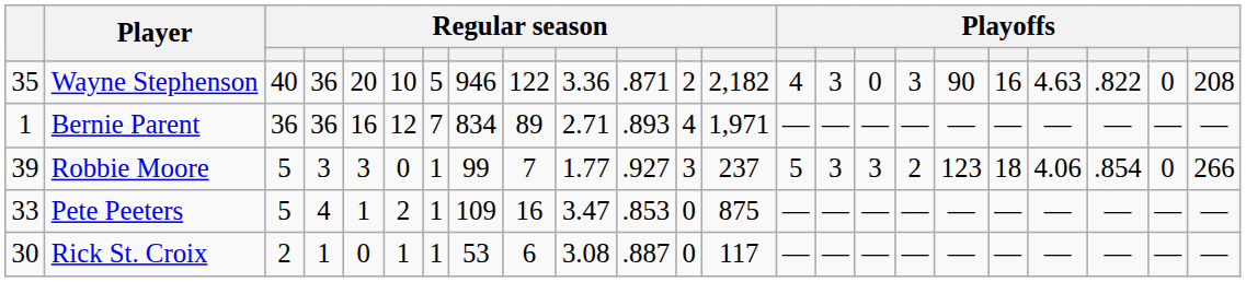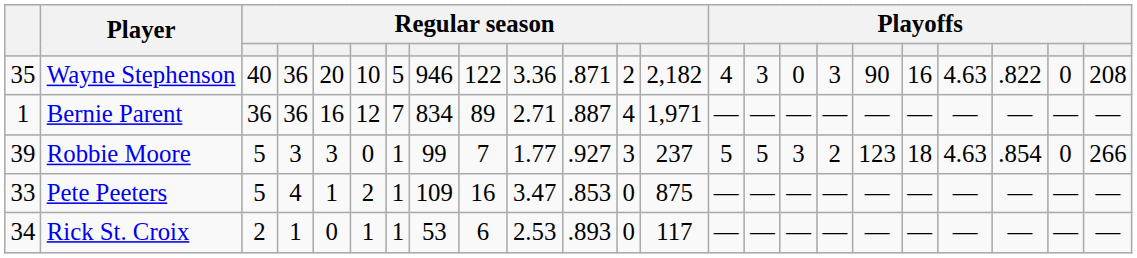 <table class="wikitable plainrowheaders" style="text-align:center;">
 <tr>
 <th scope="col" rowspan="2"></th>
 <th scope="col" rowspan="2">Player</th>
 <th scope=colgroup colspan=11>Regular season</th>
 <th scope=colgroup colspan=10>Playoffs</th>
 </tr>
 <tr>
 <th scope="col"></th>
 <th scope="col"></th>
 <th scope="col"></th>
 <th scope="col"></th>
 <th scope="col"></th>
 <th scope="col"></th>
 <th scope="col"></th>
 <th scope="col"></th>
 <th scope="col"></th>
 <th scope="col"></th>
 <th scope="col"></th>
 <th scope="col"></th>
 <th scope="col"></th>
 <th scope="col"></th>
 <th scope="col"></th>
 <th scope="col"></th>
 <th scope="col"></th>
 <th scope="col"></th>
 <th scope="col"></th>
 <th scope="col"></th>
 <th scope="col"></th>
 </tr>
 <tr>
 <td scope="row">35</td>
 <td align="left"><a href='#'>Wayne Stephenson</a></td>
 <td>40</td>
 <td>36</td>
 <td>20</td>
 <td>10</td>
 <td>5</td>
 <td>946</td>
 <td>122</td>
 <td>3.36</td>
 <td>.871</td>
 <td>2</td>
 <td>2,182</td>
 <td>4</td>
 <td>3</td>
 <td>0</td>
 <td>3</td>
 <td>90</td>
 <td>16</td>
 <td>4.63</td>
 <td>.822</td>
 <td>0</td>
 <td>208</td>
 </tr>
 <tr>
 <td scope="row">1</td>
 <td align="left"><a href='#'>Bernie Parent</a></td>
 <td>36</td>
 <td>36</td>
 <td>16</td>
 <td>12</td>
 <td>7</td>
 <td>834</td>
 <td>89</td>
 <td>2.71</td>
-<td>.893</td>
+<td>.887</td>
 <td>4</td>
 <td>1,971</td>
 <td>—</td>
 <td>—</td>
 <td>—</td>
 <td>—</td>
 <td>—</td>
 <td>—</td>
 <td>—</td>
 <td>—</td>
 <td>—</td>
 <td>—</td>
 </tr>
 <tr>
 <td scope="row">39</td>
 <td align="left"><a href='#'>Robbie Moore</a></td>
 <td>5</td>
 <td>3</td>
 <td>3</td>
 <td>0</td>
 <td>1</td>
 <td>99</td>
 <td>7</td>
 <td>1.77</td>
 <td>.927</td>
 <td>3</td>
 <td>237</td>
 <td>5</td>
-<td>3</td>
+<td>5</td>
 <td>3</td>
 <td>2</td>
 <td>123</td>
 <td>18</td>
-<td>4.06</td>
+<td>4.63</td>
 <td>.854</td>
 <td>0</td>
 <td>266</td>
 </tr>
 <tr>
 <td scope="row">33</td>
 <td align="left"><a href='#'>Pete Peeters</a></td>
 <td>5</td>
 <td>4</td>
 <td>1</td>
 <td>2</td>
 <td>1</td>
 <td>109</td>
 <td>16</td>
 <td>3.47</td>
 <td>.853</td>
 <td>0</td>
 <td>875</td>
 <td>—</td>
 <td>—</td>
 <td>—</td>
 <td>—</td>
 <td>—</td>
 <td>—</td>
 <td>—</td>
 <td>—</td>
 <td>—</td>
 <td>—</td>
 </tr>
 <tr>
-<td scope="row">30</td>
+<td scope="row">34</td>
 <td align="left"><a href='#'>Rick St. Croix</a></td>
 <td>2</td>
 <td>1</td>
 <td>0</td>
 <td>1</td>
 <td>1</td>
 <td>53</td>
 <td>6</td>
-<td>3.08</td>
-<td>.887</td>
+<td>2.53</td>
+<td>.893</td>
 <td>0</td>
 <td>117</td>
 <td>—</td>
 <td>—</td>
 <td>—</td>
 <td>—</td>
 <td>—</td>
 <td>—</td>
 <td>—</td>
 <td>—</td>
 <td>—</td>
 <td>—</td>
 </tr>
 </table>
